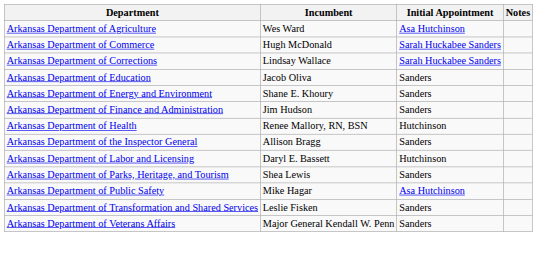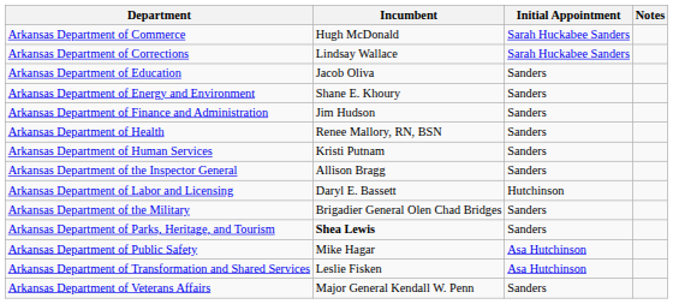 <table class="wikitable">
 <tr>
 <th>Department</th>
 <th>Incumbent</th>
 <th>Initial Appointment</th>
 <th>Notes</th>
-</tr>
-<tr>
-<td><a href='#'>Arkansas Department of Agriculture</a></td>
-<td>Wes Ward</td>
-<td><a href='#'>Asa Hutchinson</a></td>
-<td></td>
 </tr>
 <tr>
 <td><a href='#'>Arkansas Department of Commerce</a></td>
 <td>Hugh McDonald</td>
 <td><a href='#'>Sarah Huckabee Sanders</a></td>
 <td></td>
 </tr>
 <tr>
 <td><a href='#'>Arkansas Department of Corrections</a></td>
 <td>Lindsay Wallace</td>
 <td><a href='#'>Sarah Huckabee Sanders</a></td>
 <td></td>
 </tr>
 <tr>
 <td><a href='#'>Arkansas Department of Education</a></td>
 <td>Jacob Oliva</td>
 <td>Sanders</td>
 <td></td>
 </tr>
 <tr>
 <td><a href='#'>Arkansas Department of Energy and Environment</a></td>
 <td>Shane E. Khoury</td>
 <td>Sanders</td>
 <td></td>
 </tr>
 <tr>
 <td><a href='#'>Arkansas Department of Finance and Administration</a></td>
 <td>Jim Hudson</td>
 <td>Sanders</td>
 <td></td>
 </tr>
 <tr>
 <td><a href='#'>Arkansas Department of Health</a></td>
 <td>Renee Mallory, RN, BSN</td>
-<td>Hutchinson</td>
+<td>Sanders</td>
+<td></td>
+</tr>
+<tr>
+<td><a href='#'>Arkansas Department of Human Services</a></td>
+<td>Kristi Putnam</td>
+<td>Sanders</td>
 <td></td>
 </tr>
 <tr>
 <td><a href='#'>Arkansas Department of the Inspector General</a></td>
 <td>Allison Bragg</td>
 <td>Sanders</td>
 <td></td>
 </tr>
 <tr>
 <td><a href='#'>Arkansas Department of Labor and Licensing</a></td>
 <td>Daryl E. Bassett</td>
 <td>Hutchinson</td>
 <td></td>
 </tr>
 <tr>
+<td><a href='#'>Arkansas Department of the Military</a></td>
+<td>Brigadier General Olen Chad Bridges</td>
+<td>Sanders</td>
+<td></td>
+</tr>
+<tr>
 <td><a href='#'>Arkansas Department of Parks, Heritage, and Tourism</a></td>
-<td>Shea Lewis</td>
+<td><strong>Shea Lewis</strong></td>
 <td>Sanders</td>
 <td></td>
 </tr>
 <tr>
 <td><a href='#'>Arkansas Department of Public Safety</a></td>
 <td>Mike Hagar</td>
 <td><a href='#'>Asa Hutchinson</a></td>
 <td></td>
 </tr>
 <tr>
 <td><a href='#'>Arkansas Department of Transformation and Shared Services</a></td>
 <td>Leslie Fisken</td>
-<td>Sanders</td>
+<td><a href='#'>Asa Hutchinson</a></td>
 <td></td>
 </tr>
 <tr>
 <td><a href='#'>Arkansas Department of Veterans Affairs</a></td>
 <td>Major General Kendall W. Penn</td>
 <td>Sanders</td>
 <td></td>
 </tr>
 </table>
